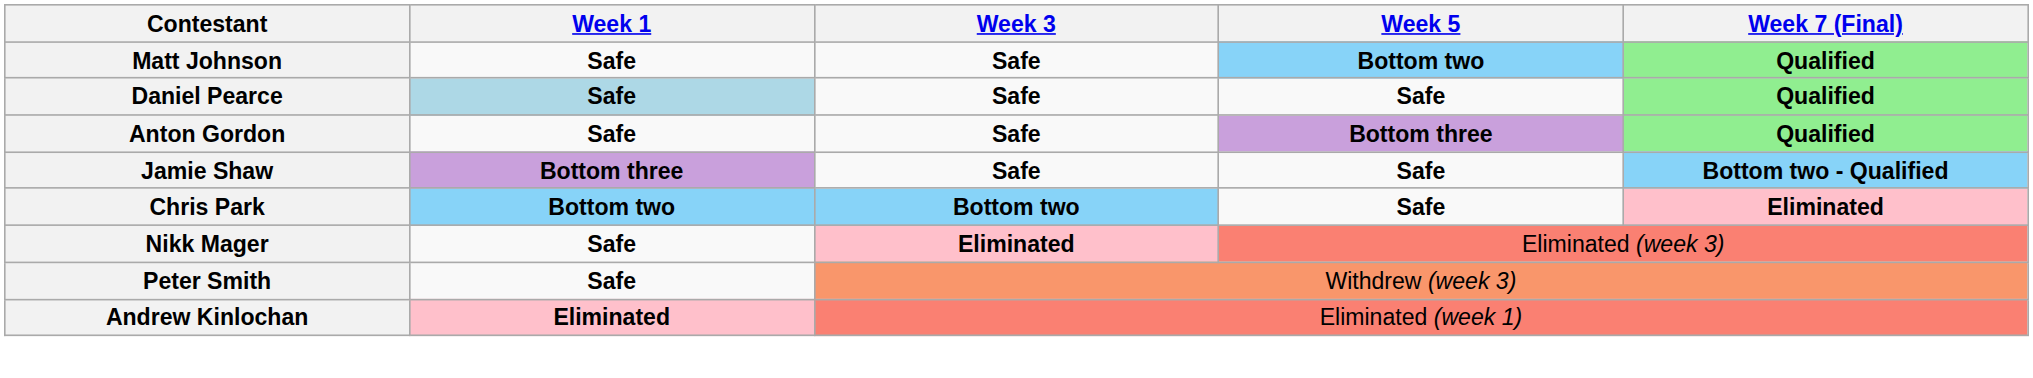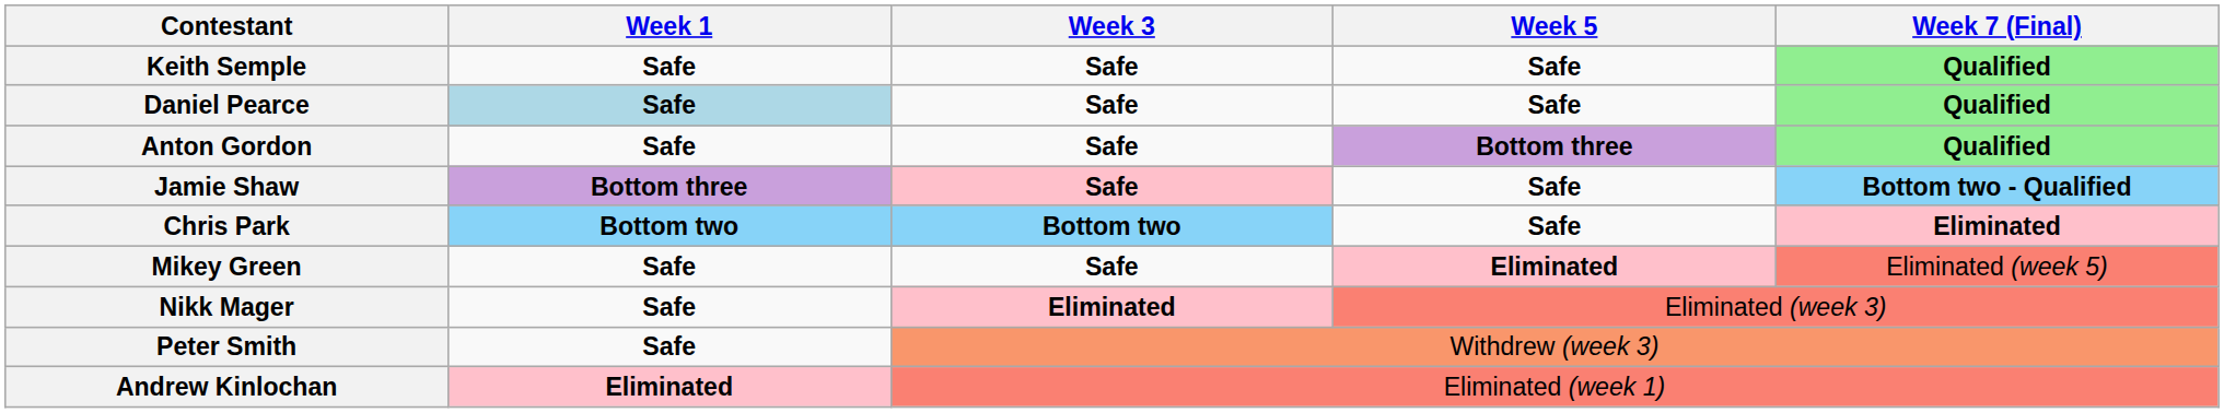 <table class="wikitable" style="text-align:center; font-size:89%">
 <tr>
 <th style="width:7%" rowspan="1" scope="col">Contestant</th>
 <th style="width:7%" rowspan="1" scope="col"><a href='#'>Week 1</a></th>
 <th style="width:7%" rowspan="1" scope="col"><a href='#'>Week 3</a></th>
 <th style="width:7%" rowspan="1" scope="col"><a href='#'>Week 5</a></th>
 <th style="width:7%" rowspan="1" scope="col"><a href='#'>Week 7 (Final)</a></th>
 </tr>
 <tr>
-<th scope="row">Matt Johnson</th>
+<th scope="row">Keith Semple</th>
 <td><strong>Safe</strong></td>
 <td><strong>Safe</strong></td>
-<td style="background:#87D3F8;"><strong>Bottom two</strong></td>
+<td><strong>Safe</strong></td>
 <td style="background:lightgreen;"><strong>Qualified</strong></td>
 </tr>
 <tr>
 <th scope="row">Daniel Pearce</th>
 <td style="background: lightblue;"><strong>Safe</strong></td>
 <td><strong>Safe</strong></td>
 <td><strong>Safe</strong></td>
 <td style="background:lightgreen;"><strong>Qualified</strong></td>
 </tr>
 <tr>
 <th scope="row">Anton Gordon</th>
 <td><strong>Safe</strong></td>
 <td><strong>Safe</strong></td>
 <td style="background:#C9A0DC;"><strong>Bottom three</strong></td>
 <td style="background:lightgreen;"><strong>Qualified</strong></td>
 </tr>
 <tr>
 <th scope="row">Jamie Shaw</th>
 <td style="background:#C9A0DC;"><strong>Bottom three</strong></td>
-<td><strong>Safe</strong></td>
+<td style="background: pink;"><strong>Safe</strong></td>
 <td><strong>Safe</strong></td>
 <td style="background:#87D3F8;"><strong> Bottom two - Qualified</strong></td>
 </tr>
 <tr>
 <th scope="row">Chris Park</th>
 <td style="background:#87D3F8;"><strong>Bottom two</strong></td>
 <td style="background:#87D3F8;"><strong>Bottom two</strong></td>
 <td><strong>Safe</strong></td>
 <td style="background:pink;"><strong>Eliminated</strong></td>
+</tr>
+<tr>
+<th scope="row">Mikey Green</th>
+<td><strong>Safe</strong></td>
+<td><strong>Safe</strong></td>
+<td style="background:pink;"><strong>Eliminated</strong></td>
+<td colspan="1" style="background:salmon">Eliminated <em>(week 5)</em></td>
 </tr>
 <tr>
 <th scope="row">Nikk Mager</th>
 <td><strong>Safe</strong></td>
 <td style="background:pink;"><strong>Eliminated</strong></td>
 <td colspan="2" style="background:salmon">Eliminated <em>(week 3)</em></td>
 </tr>
 <tr>
 <th scope="row">Peter Smith</th>
 <td><strong>Safe</strong></td>
 <td colspan="3" style="background:#F9966B">Withdrew <em>(week 3)</em></td>
 </tr>
 <tr>
 <th scope="row">Andrew Kinlochan</th>
 <td style="background:pink;"><strong>Eliminated</strong></td>
 <td colspan="3" style="background:salmon">Eliminated <em>(week 1)</em></td>
 </tr>
 </table>
